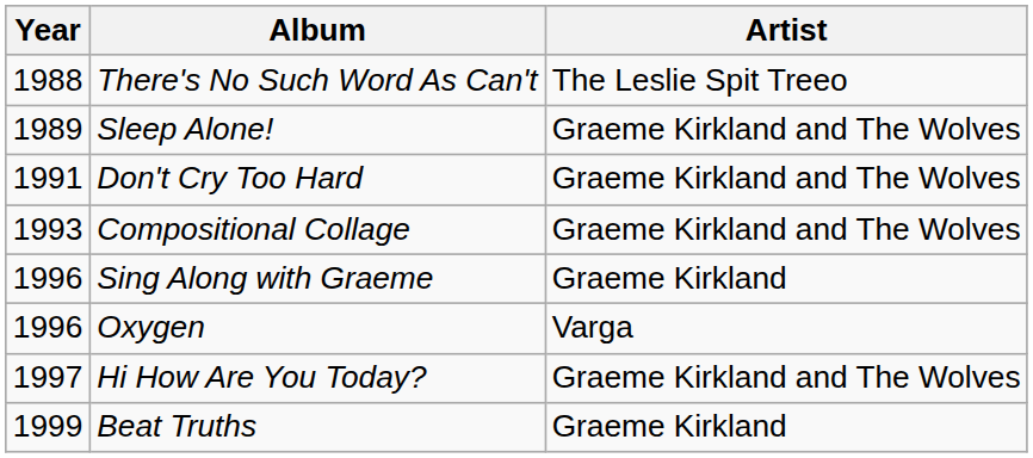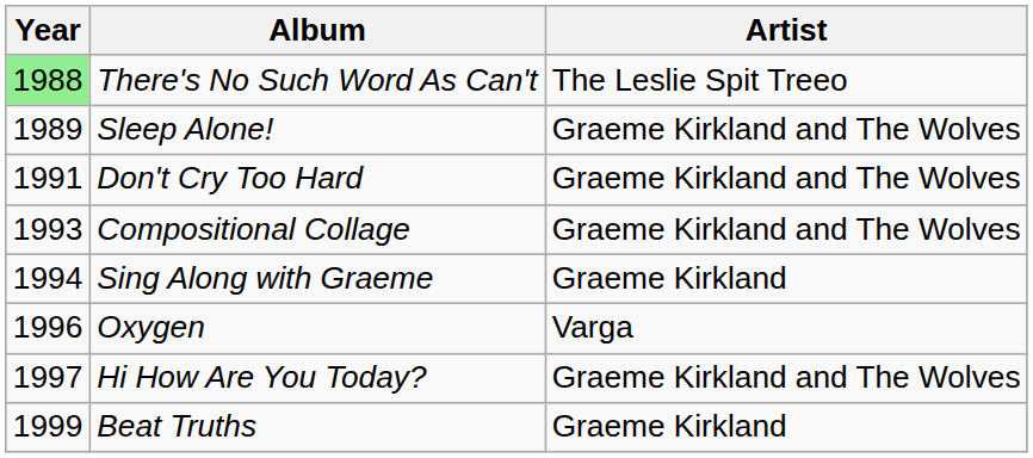 <table class="wikitable">
 <tr>
 <th rowspan="1">Year</th>
 <th rowspan="1">Album</th>
 <th rowspan="1">Artist</th>
 </tr>
 <tr>
-<td>1988</td>
+<td style="background: lightgreen;">1988</td>
 <td><em>There's No Such Word As Can't</em></td>
 <td>The Leslie Spit Treeo</td>
 </tr>
 <tr>
 <td>1989</td>
 <td><em>Sleep Alone!</em></td>
 <td>Graeme Kirkland and The Wolves</td>
 </tr>
 <tr>
 <td>1991</td>
 <td><em>Don't Cry Too Hard</em></td>
 <td>Graeme Kirkland and The Wolves</td>
 </tr>
 <tr>
 <td>1993</td>
 <td><em>Compositional Collage</em></td>
 <td>Graeme Kirkland and The Wolves</td>
 </tr>
 <tr>
-<td>1996</td>
+<td>1994</td>
 <td><em>Sing Along with Graeme</em></td>
 <td>Graeme Kirkland</td>
 </tr>
 <tr>
 <td>1996</td>
 <td><em>Oxygen</em></td>
 <td>Varga</td>
 </tr>
 <tr>
 <td>1997</td>
 <td><em>Hi How Are You Today?</em></td>
 <td>Graeme Kirkland and The Wolves</td>
 </tr>
 <tr>
 <td>1999</td>
 <td><em>Beat Truths</em></td>
 <td>Graeme Kirkland</td>
 </tr>
 </table>
